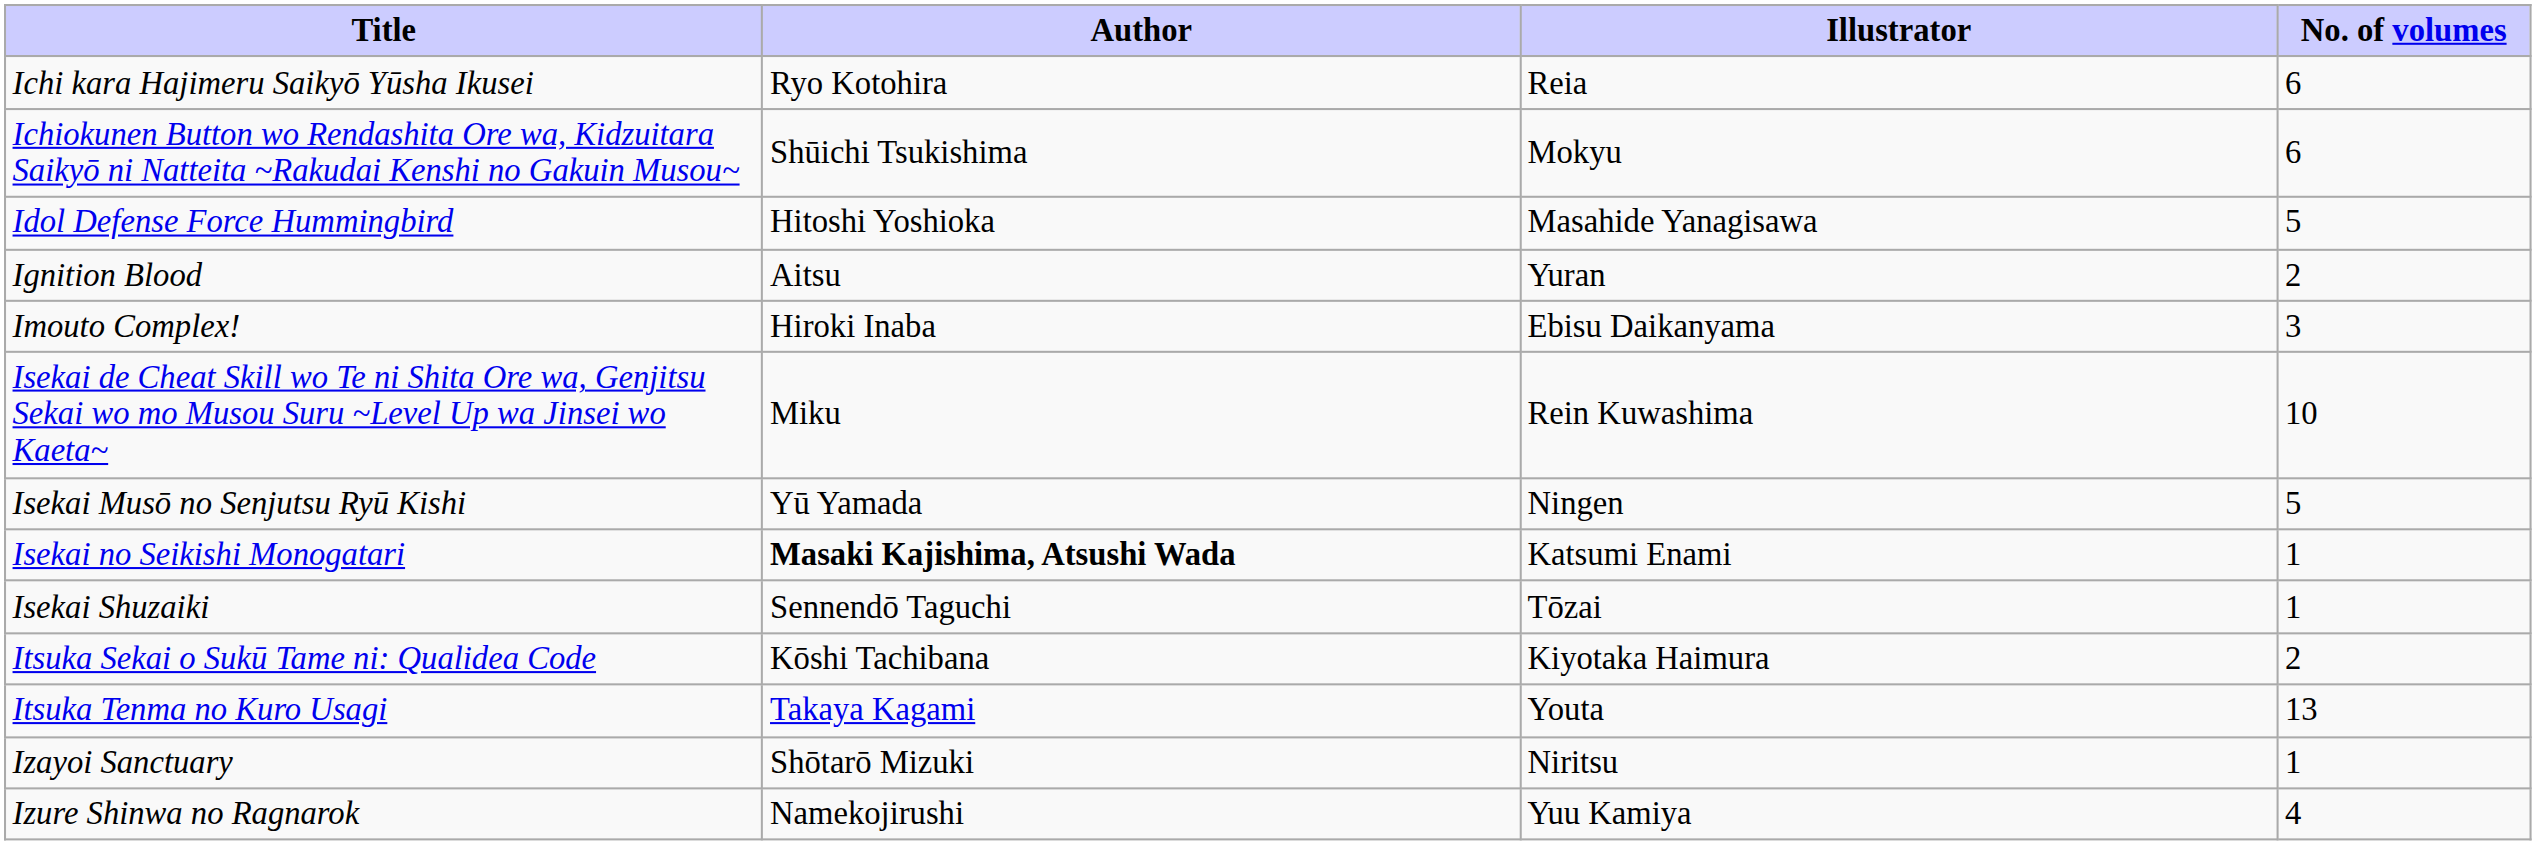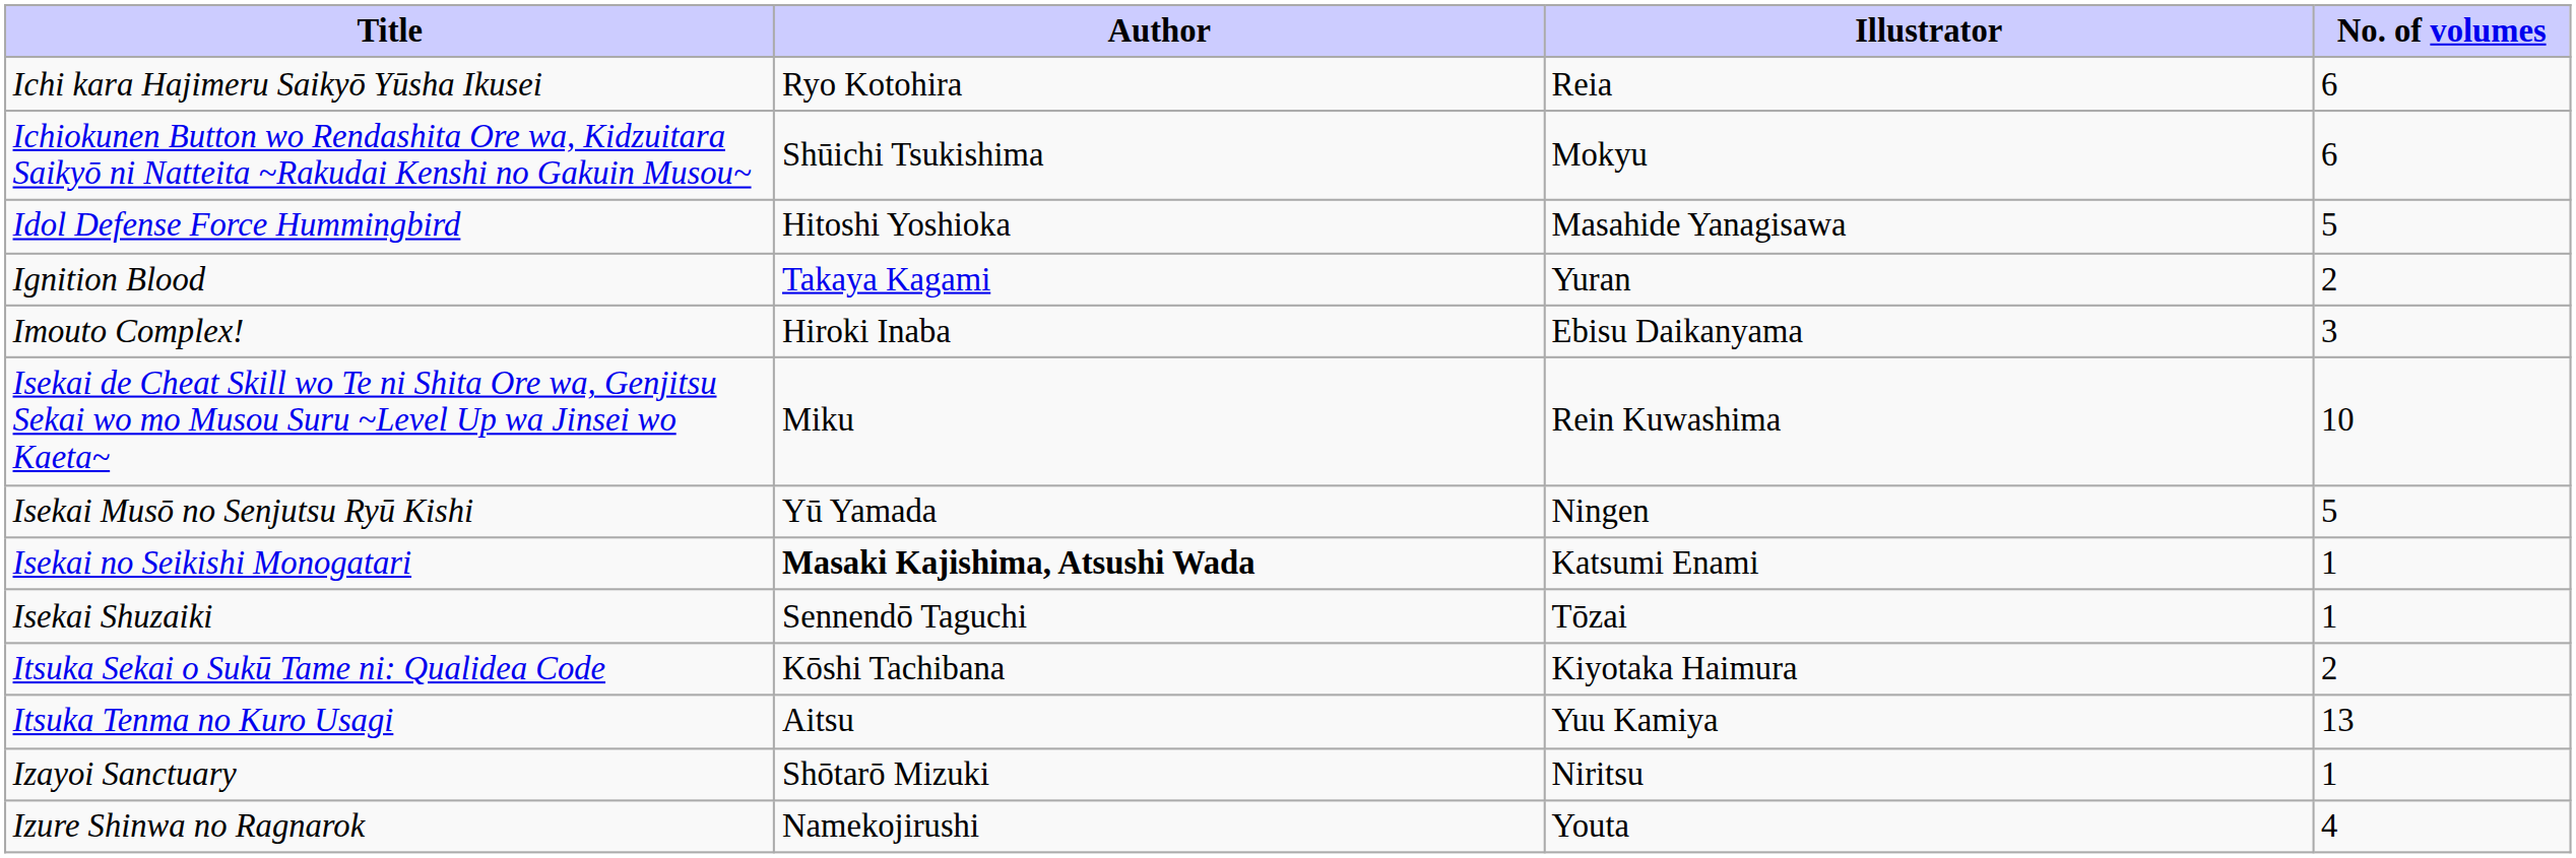 <table class="wikitable" style="width: 98%;">
 <tr>
 <th width=30% style="background:#ccf;">Title</th>
 <th width=30% style="background:#ccf;">Author</th>
 <th width=30% style="background:#ccf;">Illustrator</th>
 <th width=10% style="background:#ccf;">No. of <a href='#'>volumes</a></th>
 </tr>
 <tr>
 <td><em>Ichi kara Hajimeru Saikyō Yūsha Ikusei</em></td>
 <td>Ryo Kotohira</td>
 <td>Reia</td>
 <td>6</td>
 </tr>
 <tr>
 <td><em><a href='#'>Ichiokunen Button wo Rendashita Ore wa, Kidzuitara Saikyō ni Natteita ~Rakudai Kenshi no Gakuin Musou~</a></em></td>
 <td>Shūichi Tsukishima</td>
 <td>Mokyu</td>
 <td>6</td>
 </tr>
 <tr>
 <td><em><a href='#'>Idol Defense Force Hummingbird</a></em></td>
 <td>Hitoshi Yoshioka</td>
 <td>Masahide Yanagisawa</td>
 <td>5</td>
 </tr>
 <tr>
 <td><em>Ignition Blood</em></td>
-<td>Aitsu</td>
+<td><a href='#'>Takaya Kagami</a></td>
 <td>Yuran</td>
 <td>2</td>
 </tr>
 <tr>
 <td><em>Imouto Complex!</em></td>
 <td>Hiroki Inaba</td>
 <td>Ebisu Daikanyama</td>
 <td>3</td>
 </tr>
 <tr>
 <td><em><a href='#'>Isekai de Cheat Skill wo Te ni Shita Ore wa, Genjitsu Sekai wo mo Musou Suru ~Level Up wa Jinsei wo Kaeta~</a></em></td>
 <td>Miku</td>
 <td>Rein Kuwashima</td>
 <td>10</td>
 </tr>
 <tr>
 <td><em>Isekai Musō no Senjutsu Ryū Kishi</em></td>
 <td>Yū Yamada</td>
 <td>Ningen</td>
 <td>5</td>
 </tr>
 <tr>
 <td><em><a href='#'>Isekai no Seikishi Monogatari</a></em></td>
 <td><strong>Masaki Kajishima, Atsushi Wada</strong></td>
 <td>Katsumi Enami</td>
 <td>1</td>
 </tr>
 <tr>
 <td><em>Isekai Shuzaiki</em></td>
 <td>Sennendō Taguchi</td>
 <td>Tōzai</td>
 <td>1</td>
 </tr>
 <tr>
 <td><em><a href='#'>Itsuka Sekai o Sukū Tame ni: Qualidea Code</a></em></td>
 <td>Kōshi Tachibana</td>
 <td>Kiyotaka Haimura</td>
 <td>2</td>
 </tr>
 <tr>
 <td><em><a href='#'>Itsuka Tenma no Kuro Usagi</a></em></td>
-<td><a href='#'>Takaya Kagami</a></td>
-<td>Youta</td>
+<td>Aitsu</td>
+<td>Yuu Kamiya</td>
 <td>13</td>
 </tr>
 <tr>
 <td><em>Izayoi Sanctuary</em></td>
 <td>Shōtarō Mizuki</td>
 <td>Niritsu</td>
 <td>1</td>
 </tr>
 <tr>
 <td><em>Izure Shinwa no Ragnarok</em></td>
 <td>Namekojirushi</td>
-<td>Yuu Kamiya</td>
+<td>Youta</td>
 <td>4</td>
 </tr>
 </table>
